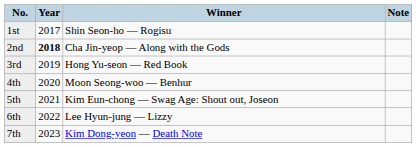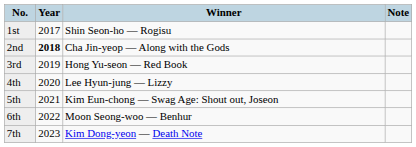 <table class="wikitable" style="width:600px">
 <tr>
 <th style="background:#BED5E1;">No.</th>
 <th style="background:#BED5E1;" width="30">Year</th>
 <th style="background:#BED5E1;">Winner</th>
 <th style="background:#BED5E1;" width="30">Note</th>
 </tr>
 <tr>
 <td style="background:#eeeeee">1st</td>
 <td>2017</td>
 <td>Shin Seon-ho — Rogisu</td>
 <td></td>
 </tr>
 <tr>
 <td style="background:#eeeeee">2nd</td>
 <td><strong>2018</strong></td>
 <td>Cha Jin-yeop — Along with the Gods</td>
 <td></td>
 </tr>
 <tr>
 <td style="background:#eeeeee">3rd</td>
 <td>2019</td>
 <td>Hong Yu-seon — Red Book</td>
 <td></td>
 </tr>
 <tr>
 <td style="background:#eeeeee">4th</td>
 <td>2020</td>
-<td>Moon Seong-woo — Benhur</td>
+<td>Lee Hyun-jung — Lizzy</td>
 <td></td>
 </tr>
 <tr>
 <td style="background:#eeeeee">5th</td>
 <td>2021</td>
 <td>Kim Eun-chong — Swag Age: Shout out, Joseon</td>
 <td></td>
 </tr>
 <tr>
 <td style="background:#eeeeee">6th</td>
 <td>2022</td>
-<td>Lee Hyun-jung — Lizzy</td>
+<td>Moon Seong-woo — Benhur</td>
 <td></td>
 </tr>
 <tr>
 <td style="background:#eeeeee">7th</td>
 <td>2023</td>
 <td><a href='#'>Kim Dong-yeon</a> — <a href='#'>Death Note</a></td>
 <td></td>
 </tr>
 </table>
